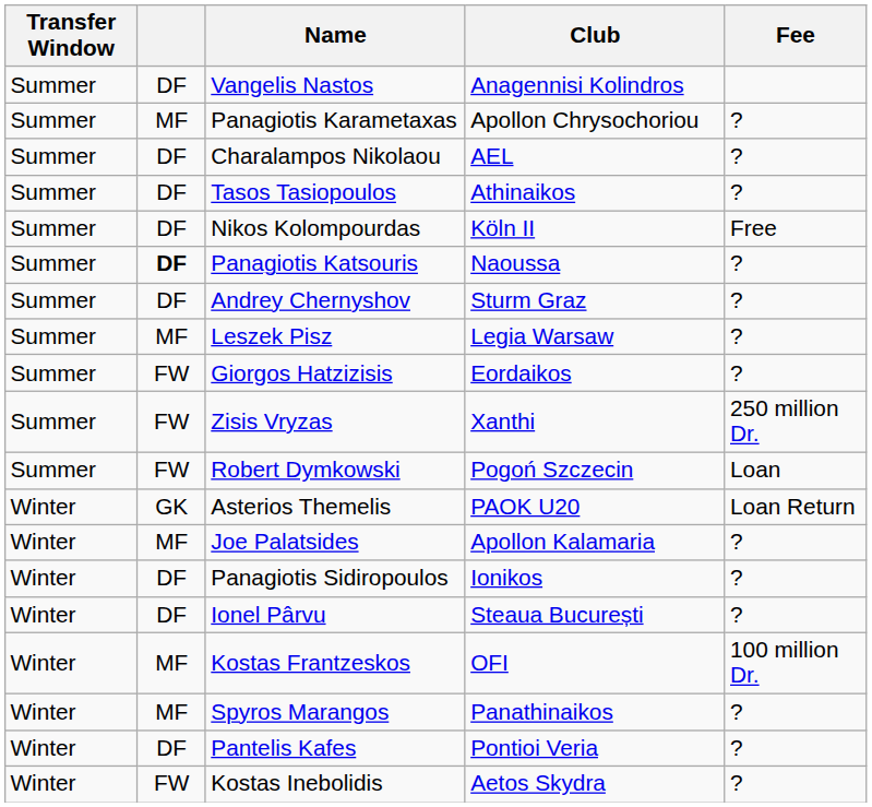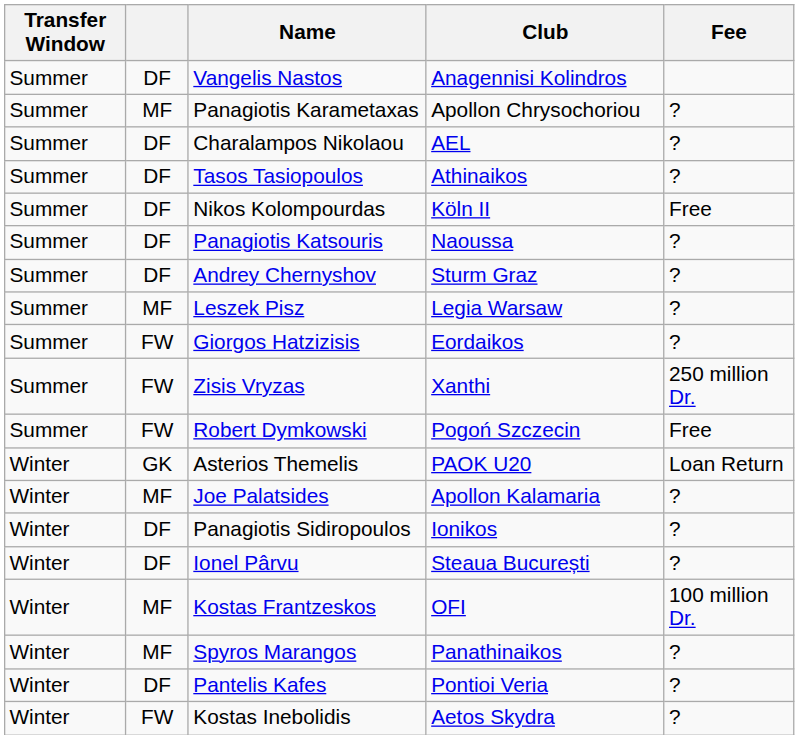 <table class="wikitable plainrowheaders">
 <tr>
 <th scope="col" style="width:6em;">Transfer Window</th>
 <th scope="col" style="width:3em;"></th>
 <th scope="col" style="width:13em;">Name</th>
 <th scope="col" style="width:13em;">Club</th>
 <th scope="col" style="width:7em;">Fee</th>
 </tr>
 <tr>
 <td>Summer</td>
 <td align="center">DF</td>
 <td> <a href='#'>Vangelis Nastos</a></td>
 <td> <a href='#'>Anagennisi Kolindros</a></td>
 <td></td>
 </tr>
 <tr>
 <td>Summer</td>
 <td align="center">MF</td>
 <td> Panagiotis Karametaxas</td>
 <td> Apollon Chrysochoriou</td>
 <td>?</td>
 </tr>
 <tr>
 <td>Summer</td>
 <td align="center">DF</td>
 <td> Charalampos Nikolaou</td>
 <td> <a href='#'>AEL</a></td>
 <td>?</td>
 </tr>
 <tr>
 <td>Summer</td>
 <td align="center">DF</td>
 <td> <a href='#'>Tasos Tasiopoulos</a></td>
 <td> <a href='#'>Athinaikos</a></td>
 <td>?</td>
 </tr>
 <tr>
 <td>Summer</td>
 <td align="center">DF</td>
 <td> Nikos Kolompourdas</td>
 <td> <a href='#'>Köln II</a></td>
 <td>Free</td>
 </tr>
 <tr>
 <td>Summer</td>
-<td align="center"><strong>DF</strong></td>
+<td align="center">DF</td>
 <td> <a href='#'>Panagiotis Katsouris</a></td>
 <td> <a href='#'>Naoussa</a></td>
 <td>?</td>
 </tr>
 <tr>
 <td>Summer</td>
 <td align="center">DF</td>
 <td> <a href='#'>Andrey Chernyshov</a></td>
 <td> <a href='#'>Sturm Graz</a></td>
 <td>?</td>
 </tr>
 <tr>
 <td>Summer</td>
 <td align="center">MF</td>
 <td> <a href='#'>Leszek Pisz</a></td>
 <td> <a href='#'>Legia Warsaw</a></td>
 <td>?</td>
 </tr>
 <tr>
 <td>Summer</td>
 <td align="center">FW</td>
 <td> <a href='#'>Giorgos Hatzizisis</a></td>
 <td> <a href='#'>Eordaikos</a></td>
 <td>?</td>
 </tr>
 <tr>
 <td>Summer</td>
 <td align="center">FW</td>
 <td> <a href='#'>Zisis Vryzas</a></td>
 <td> <a href='#'>Xanthi</a></td>
 <td>250 million <a href='#'>Dr.</a></td>
 </tr>
 <tr>
 <td>Summer</td>
 <td align="center">FW</td>
 <td> <a href='#'>Robert Dymkowski</a></td>
 <td> <a href='#'>Pogoń Szczecin</a></td>
-<td>Loan</td>
+<td>Free</td>
 </tr>
 <tr>
 <td>Winter</td>
 <td align="center">GK</td>
 <td> Asterios Themelis</td>
 <td> <a href='#'>PAOK U20</a></td>
 <td>Loan Return</td>
 </tr>
 <tr>
 <td>Winter</td>
 <td align="center">MF</td>
 <td> <a href='#'>Joe Palatsides</a></td>
 <td> <a href='#'>Apollon Kalamaria</a></td>
 <td>?</td>
 </tr>
 <tr>
 <td>Winter</td>
 <td align="center">DF</td>
 <td> Panagiotis Sidiropoulos</td>
 <td> <a href='#'>Ionikos</a></td>
 <td>?</td>
 </tr>
 <tr>
 <td>Winter</td>
 <td align="center">DF</td>
 <td> <a href='#'>Ionel Pârvu</a></td>
 <td> <a href='#'>Steaua București</a></td>
 <td>?</td>
 </tr>
 <tr>
 <td>Winter</td>
 <td align="center">MF</td>
 <td> <a href='#'>Kostas Frantzeskos</a></td>
 <td> <a href='#'>OFI</a></td>
 <td>100 million <a href='#'>Dr.</a></td>
 </tr>
 <tr>
 <td>Winter</td>
 <td align="center">MF</td>
 <td> <a href='#'>Spyros Marangos</a></td>
 <td> <a href='#'>Panathinaikos</a></td>
 <td>?</td>
 </tr>
 <tr>
 <td>Winter</td>
 <td align="center">DF</td>
 <td> <a href='#'>Pantelis Kafes</a></td>
 <td> <a href='#'>Pontioi Veria</a></td>
 <td>?</td>
 </tr>
 <tr>
 <td>Winter</td>
 <td align="center">FW</td>
 <td> Kostas Inebolidis</td>
 <td> <a href='#'>Aetos Skydra</a></td>
 <td>?</td>
 </tr>
 </table>
